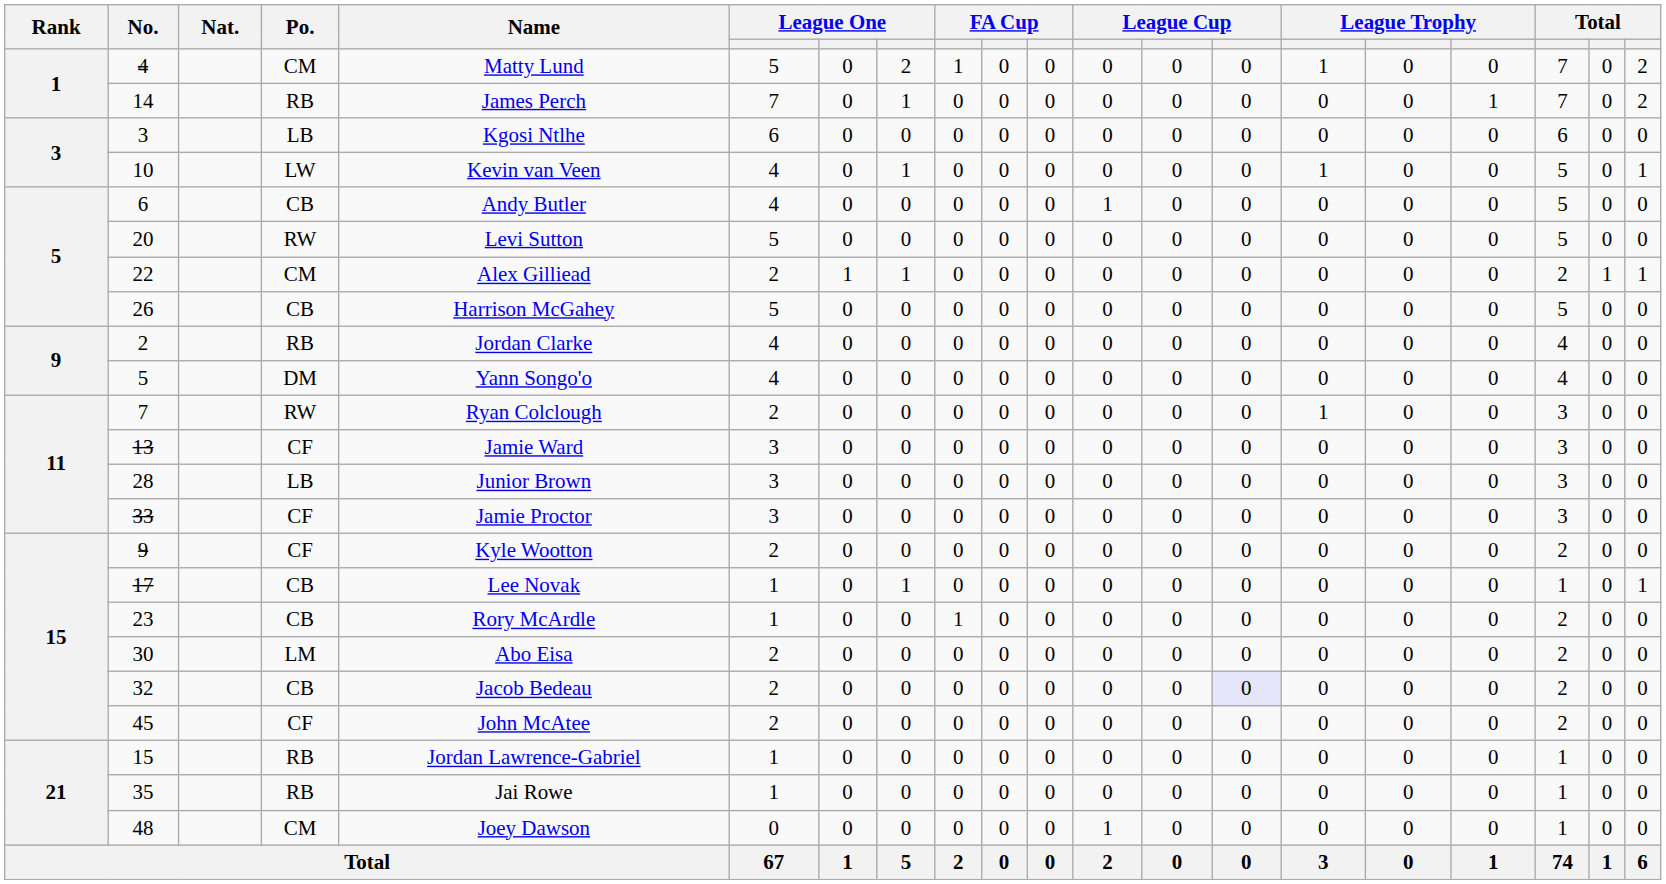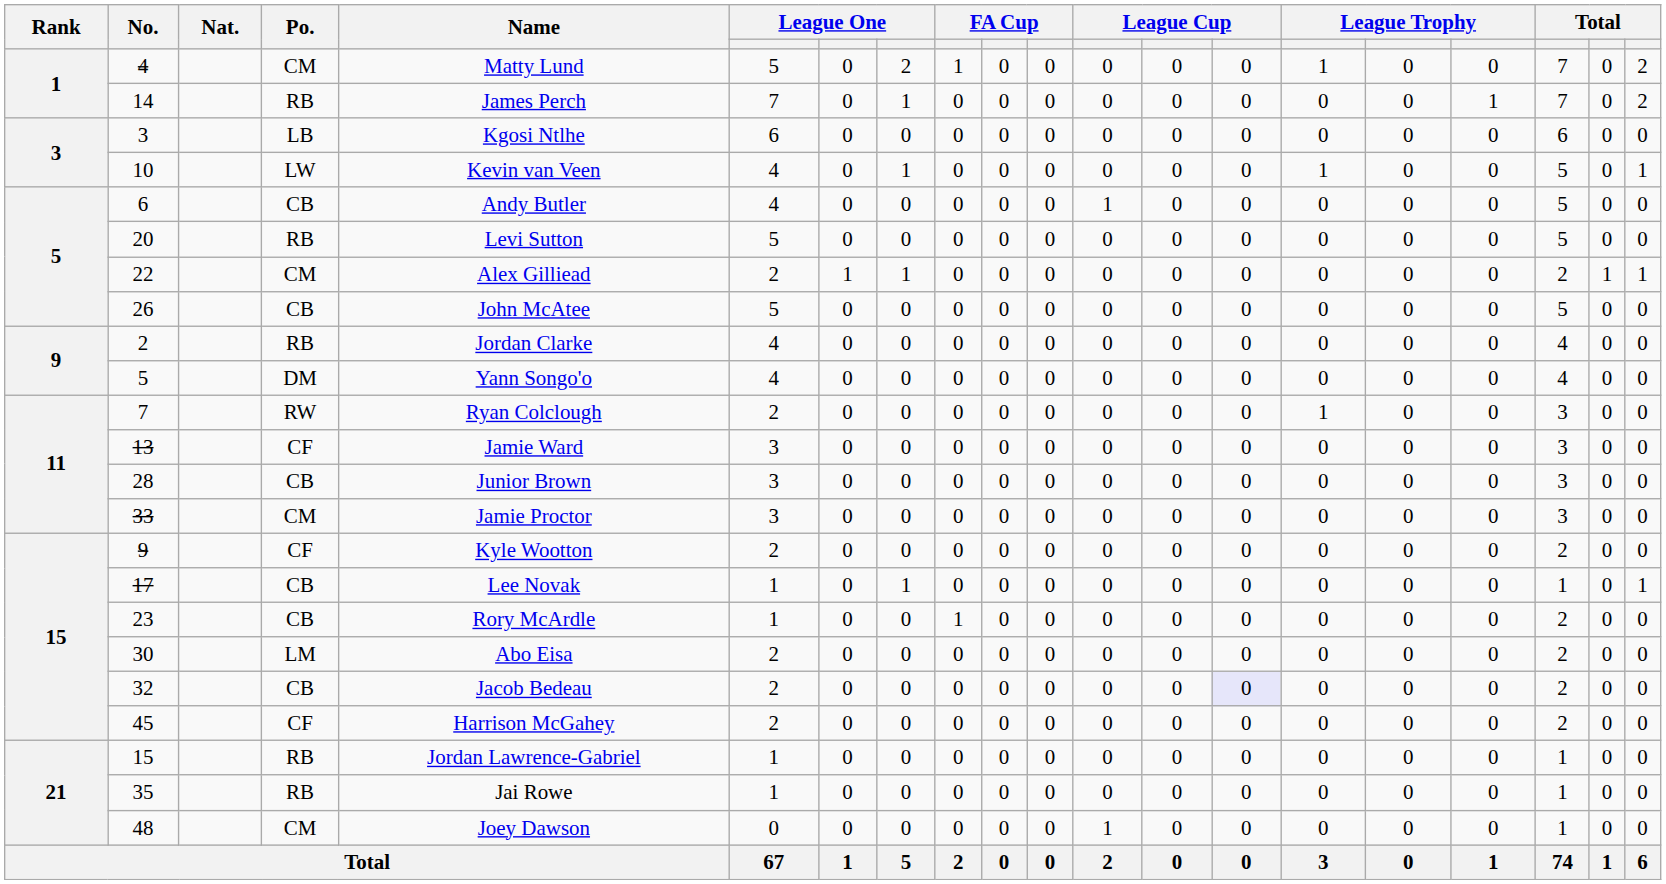 <table class="wikitable" style="text-align:center; font-size:95%; width:95%;">
 <tr>
 <th rowspan=2>Rank</th>
 <th rowspan=2>No.</th>
 <th rowspan=2>Nat.</th>
 <th rowspan=2>Po.</th>
 <th rowspan=2>Name</th>
 <th colspan=3><a href='#'>League One</a></th>
 <th colspan=3><a href='#'>FA Cup</a></th>
 <th colspan=3><a href='#'>League Cup</a></th>
 <th colspan=3><a href='#'>League Trophy</a></th>
 <th colspan=3>Total</th>
 </tr>
 <tr>
 <th></th>
 <th></th>
 <th></th>
 <th></th>
 <th></th>
 <th></th>
 <th></th>
 <th></th>
 <th></th>
 <th></th>
 <th></th>
 <th></th>
 <th></th>
 <th></th>
 <th></th>
 </tr>
 <tr>
 <th rowspan=2>1</th>
 <td><s>4</s></td>
 <td></td>
 <td>CM</td>
 <td><a href='#'>Matty Lund</a></td>
 <td>5</td>
 <td>0</td>
 <td>2</td>
 <td>1</td>
 <td>0</td>
 <td>0</td>
 <td>0</td>
 <td>0</td>
 <td>0</td>
 <td>1</td>
 <td>0</td>
 <td>0</td>
 <td>7</td>
 <td>0</td>
 <td>2</td>
 </tr>
 <tr>
 <td>14</td>
 <td></td>
 <td>RB</td>
 <td><a href='#'>James Perch</a></td>
 <td>7</td>
 <td>0</td>
 <td>1</td>
 <td>0</td>
 <td>0</td>
 <td>0</td>
 <td>0</td>
 <td>0</td>
 <td>0</td>
 <td>0</td>
 <td>0</td>
 <td>1</td>
 <td>7</td>
 <td>0</td>
 <td>2</td>
 </tr>
 <tr>
 <th rowspan=2>3</th>
 <td>3</td>
 <td></td>
 <td>LB</td>
 <td><a href='#'>Kgosi Ntlhe</a></td>
 <td>6</td>
 <td>0</td>
 <td>0</td>
 <td>0</td>
 <td>0</td>
 <td>0</td>
 <td>0</td>
 <td>0</td>
 <td>0</td>
 <td>0</td>
 <td>0</td>
 <td>0</td>
 <td>6</td>
 <td>0</td>
 <td>0</td>
 </tr>
 <tr>
 <td>10</td>
 <td></td>
 <td>LW</td>
 <td><a href='#'>Kevin van Veen</a></td>
 <td>4</td>
 <td>0</td>
 <td>1</td>
 <td>0</td>
 <td>0</td>
 <td>0</td>
 <td>0</td>
 <td>0</td>
 <td>0</td>
 <td>1</td>
 <td>0</td>
 <td>0</td>
 <td>5</td>
 <td>0</td>
 <td>1</td>
 </tr>
 <tr>
 <th rowspan=4>5</th>
 <td>6</td>
 <td></td>
 <td>CB</td>
 <td><a href='#'>Andy Butler</a></td>
 <td>4</td>
 <td>0</td>
 <td>0</td>
 <td>0</td>
 <td>0</td>
 <td>0</td>
 <td>1</td>
 <td>0</td>
 <td>0</td>
 <td>0</td>
 <td>0</td>
 <td>0</td>
 <td>5</td>
 <td>0</td>
 <td>0</td>
 </tr>
 <tr>
 <td>20</td>
 <td></td>
-<td>RW</td>
+<td>RB</td>
 <td><a href='#'>Levi Sutton</a></td>
 <td>5</td>
 <td>0</td>
 <td>0</td>
 <td>0</td>
 <td>0</td>
 <td>0</td>
 <td>0</td>
 <td>0</td>
 <td>0</td>
 <td>0</td>
 <td>0</td>
 <td>0</td>
 <td>5</td>
 <td>0</td>
 <td>0</td>
 </tr>
 <tr>
 <td>22</td>
 <td></td>
 <td>CM</td>
 <td><a href='#'>Alex Gilliead</a></td>
 <td>2</td>
 <td>1</td>
 <td>1</td>
 <td>0</td>
 <td>0</td>
 <td>0</td>
 <td>0</td>
 <td>0</td>
 <td>0</td>
 <td>0</td>
 <td>0</td>
 <td>0</td>
 <td>2</td>
 <td>1</td>
 <td>1</td>
 </tr>
 <tr>
 <td>26</td>
 <td></td>
 <td>CB</td>
-<td><a href='#'>Harrison McGahey</a></td>
+<td><a href='#'>John McAtee</a></td>
 <td>5</td>
 <td>0</td>
 <td>0</td>
 <td>0</td>
 <td>0</td>
 <td>0</td>
 <td>0</td>
 <td>0</td>
 <td>0</td>
 <td>0</td>
 <td>0</td>
 <td>0</td>
 <td>5</td>
 <td>0</td>
 <td>0</td>
 </tr>
 <tr>
 <th rowspan=2>9</th>
 <td>2</td>
 <td></td>
 <td>RB</td>
 <td><a href='#'>Jordan Clarke</a></td>
 <td>4</td>
 <td>0</td>
 <td>0</td>
 <td>0</td>
 <td>0</td>
 <td>0</td>
 <td>0</td>
 <td>0</td>
 <td>0</td>
 <td>0</td>
 <td>0</td>
 <td>0</td>
 <td>4</td>
 <td>0</td>
 <td>0</td>
 </tr>
 <tr>
 <td>5</td>
 <td></td>
 <td>DM</td>
 <td><a href='#'>Yann Songo'o</a></td>
 <td>4</td>
 <td>0</td>
 <td>0</td>
 <td>0</td>
 <td>0</td>
 <td>0</td>
 <td>0</td>
 <td>0</td>
 <td>0</td>
 <td>0</td>
 <td>0</td>
 <td>0</td>
 <td>4</td>
 <td>0</td>
 <td>0</td>
 </tr>
 <tr>
 <th rowspan=4>11</th>
 <td>7</td>
 <td></td>
 <td>RW</td>
 <td><a href='#'>Ryan Colclough</a></td>
 <td>2</td>
 <td>0</td>
 <td>0</td>
 <td>0</td>
 <td>0</td>
 <td>0</td>
 <td>0</td>
 <td>0</td>
 <td>0</td>
 <td>1</td>
 <td>0</td>
 <td>0</td>
 <td>3</td>
 <td>0</td>
 <td>0</td>
 </tr>
 <tr>
 <td><s>13</s></td>
 <td></td>
 <td>CF</td>
 <td><a href='#'>Jamie Ward</a></td>
 <td>3</td>
 <td>0</td>
 <td>0</td>
 <td>0</td>
 <td>0</td>
 <td>0</td>
 <td>0</td>
 <td>0</td>
 <td>0</td>
 <td>0</td>
 <td>0</td>
 <td>0</td>
 <td>3</td>
 <td>0</td>
 <td>0</td>
 </tr>
 <tr>
 <td>28</td>
 <td></td>
-<td>LB</td>
+<td>CB</td>
 <td><a href='#'>Junior Brown</a></td>
 <td>3</td>
 <td>0</td>
 <td>0</td>
 <td>0</td>
 <td>0</td>
 <td>0</td>
 <td>0</td>
 <td>0</td>
 <td>0</td>
 <td>0</td>
 <td>0</td>
 <td>0</td>
 <td>3</td>
 <td>0</td>
 <td>0</td>
 </tr>
 <tr>
 <td><s>33</s></td>
 <td></td>
-<td>CF</td>
+<td>CM</td>
 <td><a href='#'>Jamie Proctor</a></td>
 <td>3</td>
 <td>0</td>
 <td>0</td>
 <td>0</td>
 <td>0</td>
 <td>0</td>
 <td>0</td>
 <td>0</td>
 <td>0</td>
 <td>0</td>
 <td>0</td>
 <td>0</td>
 <td>3</td>
 <td>0</td>
 <td>0</td>
 </tr>
 <tr>
 <th rowspan=6>15</th>
 <td><s>9</s></td>
 <td></td>
 <td>CF</td>
 <td><a href='#'>Kyle Wootton</a></td>
 <td>2</td>
 <td>0</td>
 <td>0</td>
 <td>0</td>
 <td>0</td>
 <td>0</td>
 <td>0</td>
 <td>0</td>
 <td>0</td>
 <td>0</td>
 <td>0</td>
 <td>0</td>
 <td>2</td>
 <td>0</td>
 <td>0</td>
 </tr>
 <tr>
 <td><s>17</s></td>
 <td></td>
 <td>CB</td>
 <td><a href='#'>Lee Novak</a></td>
 <td>1</td>
 <td>0</td>
 <td>1</td>
 <td>0</td>
 <td>0</td>
 <td>0</td>
 <td>0</td>
 <td>0</td>
 <td>0</td>
 <td>0</td>
 <td>0</td>
 <td>0</td>
 <td>1</td>
 <td>0</td>
 <td>1</td>
 </tr>
 <tr>
 <td>23</td>
 <td></td>
 <td>CB</td>
 <td><a href='#'>Rory McArdle</a></td>
 <td>1</td>
 <td>0</td>
 <td>0</td>
 <td>1</td>
 <td>0</td>
 <td>0</td>
 <td>0</td>
 <td>0</td>
 <td>0</td>
 <td>0</td>
 <td>0</td>
 <td>0</td>
 <td>2</td>
 <td>0</td>
 <td>0</td>
 </tr>
 <tr>
 <td>30</td>
 <td></td>
 <td>LM</td>
 <td><a href='#'>Abo Eisa</a></td>
 <td>2</td>
 <td>0</td>
 <td>0</td>
 <td>0</td>
 <td>0</td>
 <td>0</td>
 <td>0</td>
 <td>0</td>
 <td>0</td>
 <td>0</td>
 <td>0</td>
 <td>0</td>
 <td>2</td>
 <td>0</td>
 <td>0</td>
 </tr>
 <tr>
 <td>32</td>
 <td></td>
 <td>CB</td>
 <td><a href='#'>Jacob Bedeau</a></td>
 <td>2</td>
 <td>0</td>
 <td>0</td>
 <td>0</td>
 <td>0</td>
 <td>0</td>
 <td>0</td>
 <td>0</td>
 <td style="background: lavender;">0</td>
 <td>0</td>
 <td>0</td>
 <td>0</td>
 <td>2</td>
 <td>0</td>
 <td>0</td>
 </tr>
 <tr>
 <td>45</td>
 <td></td>
 <td>CF</td>
-<td><a href='#'>John McAtee</a></td>
+<td><a href='#'>Harrison McGahey</a></td>
 <td>2</td>
 <td>0</td>
 <td>0</td>
 <td>0</td>
 <td>0</td>
 <td>0</td>
 <td>0</td>
 <td>0</td>
 <td>0</td>
 <td>0</td>
 <td>0</td>
 <td>0</td>
 <td>2</td>
 <td>0</td>
 <td>0</td>
 </tr>
 <tr>
 <th rowspan=3>21</th>
 <td>15</td>
 <td></td>
 <td>RB</td>
 <td><a href='#'>Jordan Lawrence-Gabriel</a></td>
 <td>1</td>
 <td>0</td>
 <td>0</td>
 <td>0</td>
 <td>0</td>
 <td>0</td>
 <td>0</td>
 <td>0</td>
 <td>0</td>
 <td>0</td>
 <td>0</td>
 <td>0</td>
 <td>1</td>
 <td>0</td>
 <td>0</td>
 </tr>
 <tr>
 <td>35</td>
 <td></td>
 <td>RB</td>
 <td>Jai Rowe</td>
 <td>1</td>
 <td>0</td>
 <td>0</td>
 <td>0</td>
 <td>0</td>
 <td>0</td>
 <td>0</td>
 <td>0</td>
 <td>0</td>
 <td>0</td>
 <td>0</td>
 <td>0</td>
 <td>1</td>
 <td>0</td>
 <td>0</td>
 </tr>
 <tr>
 <td>48</td>
 <td></td>
 <td>CM</td>
 <td><a href='#'>Joey Dawson</a></td>
 <td>0</td>
 <td>0</td>
 <td>0</td>
 <td>0</td>
 <td>0</td>
 <td>0</td>
 <td>1</td>
 <td>0</td>
 <td>0</td>
 <td>0</td>
 <td>0</td>
 <td>0</td>
 <td>1</td>
 <td>0</td>
 <td>0</td>
 </tr>
 <tr>
 <th colspan=5>Total</th>
 <th>67</th>
 <th>1</th>
 <th>5</th>
 <th>2</th>
 <th>0</th>
 <th>0</th>
 <th>2</th>
 <th>0</th>
 <th>0</th>
 <th>3</th>
 <th>0</th>
 <th>1</th>
 <th>74</th>
 <th>1</th>
 <th>6</th>
 </tr>
 </table>
